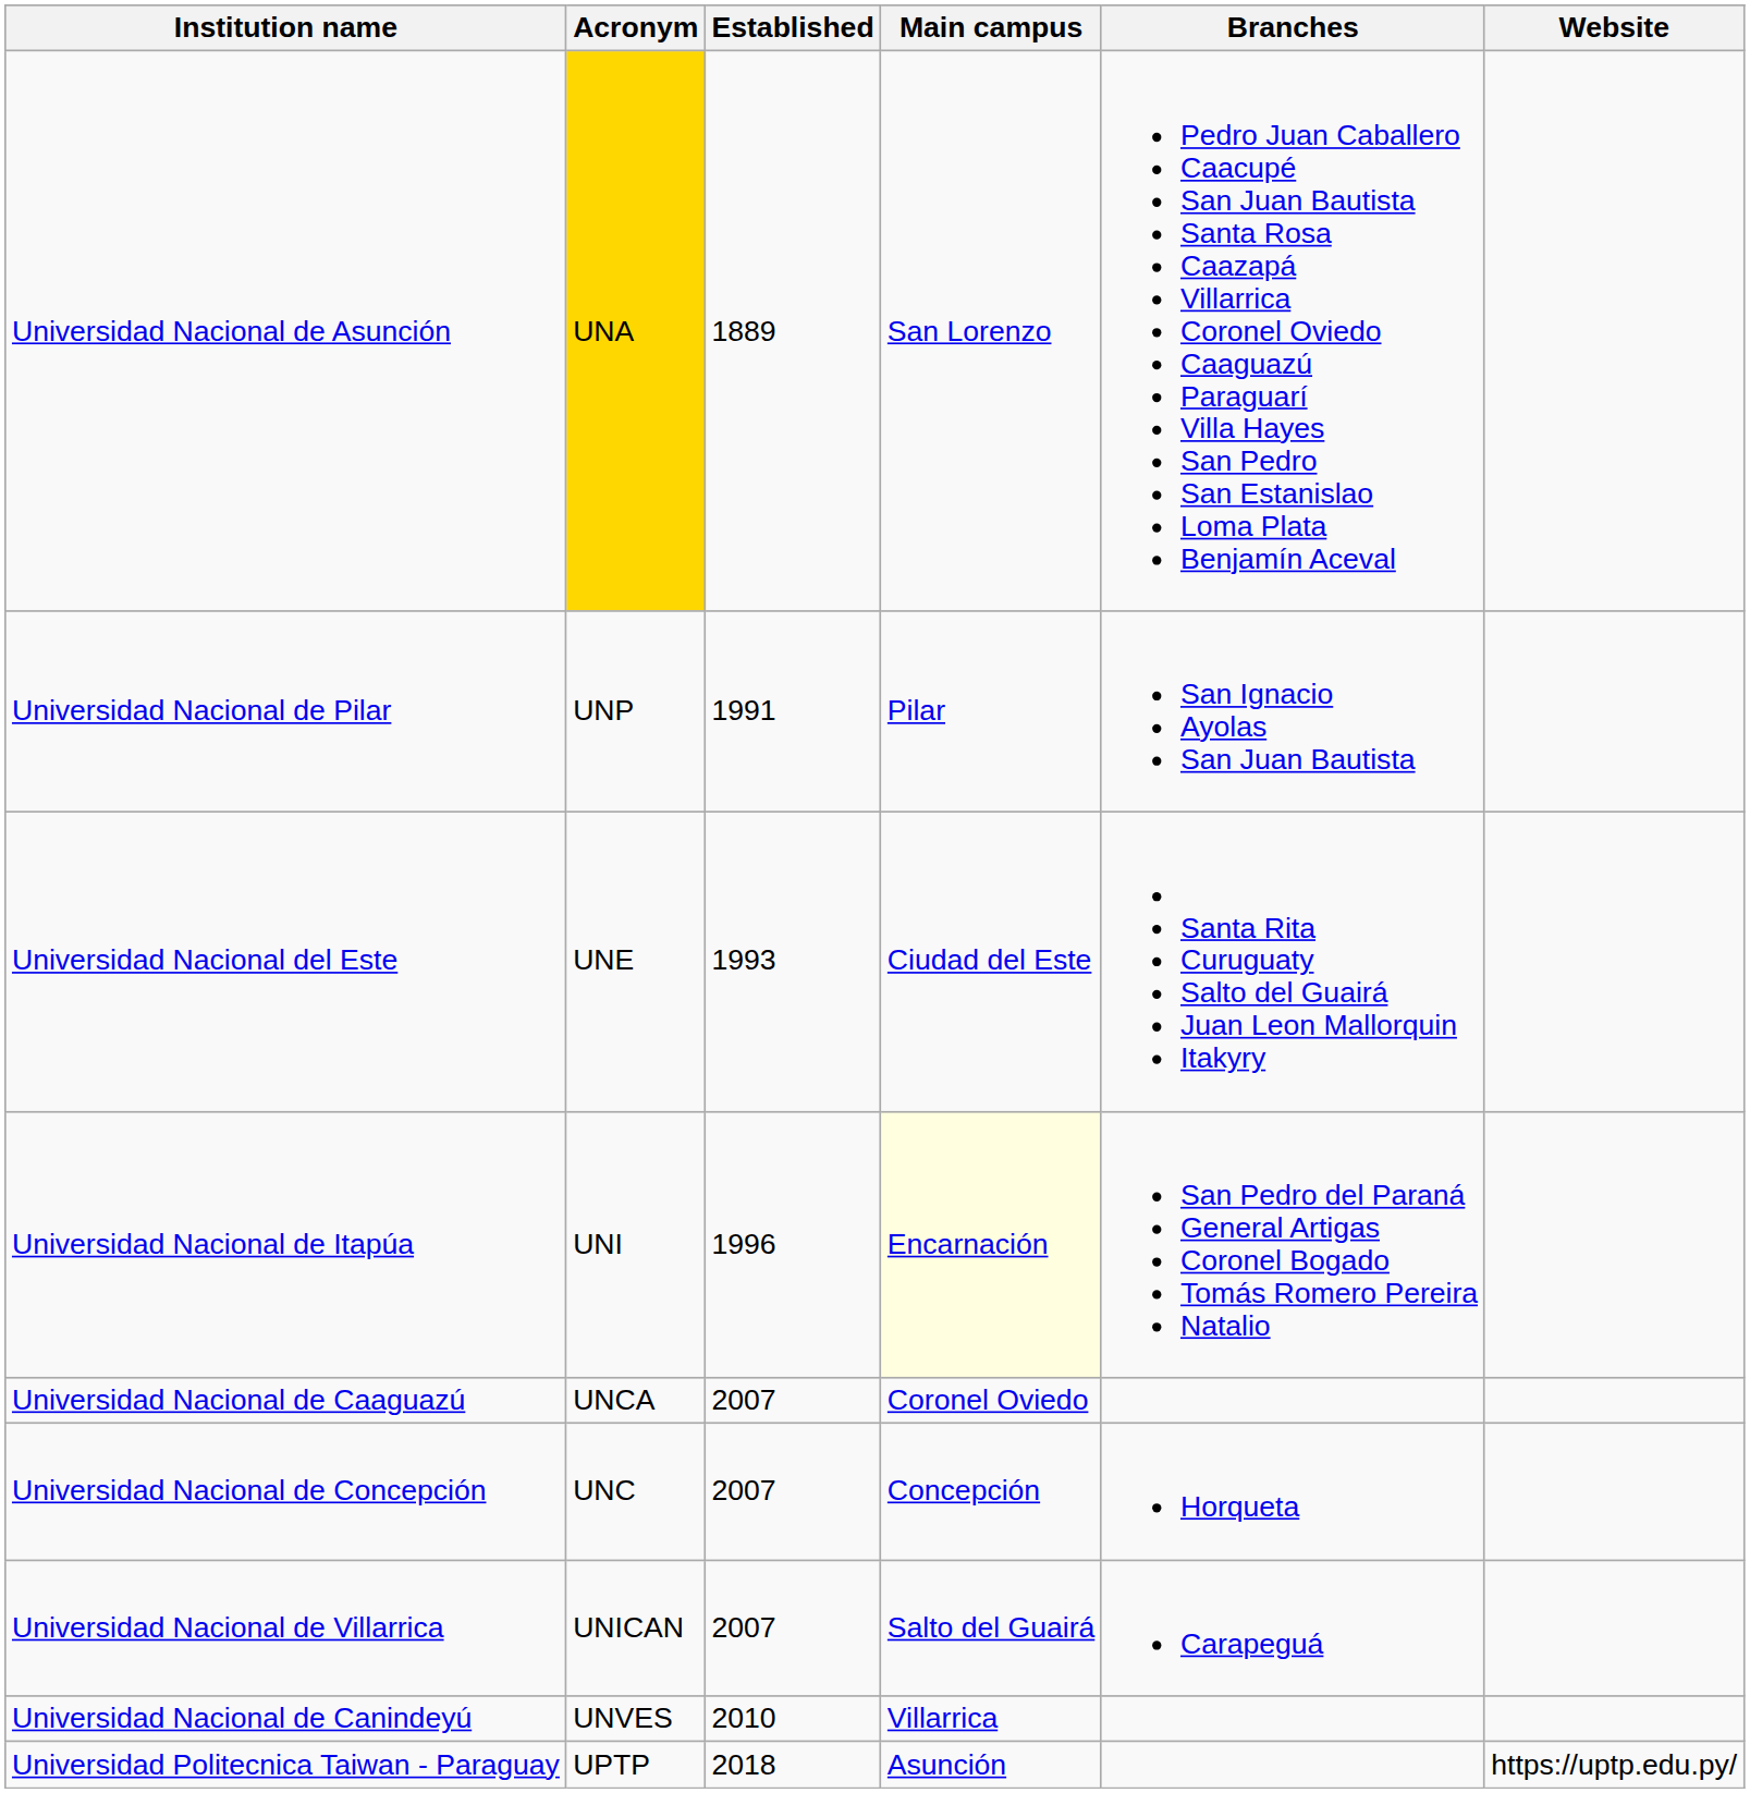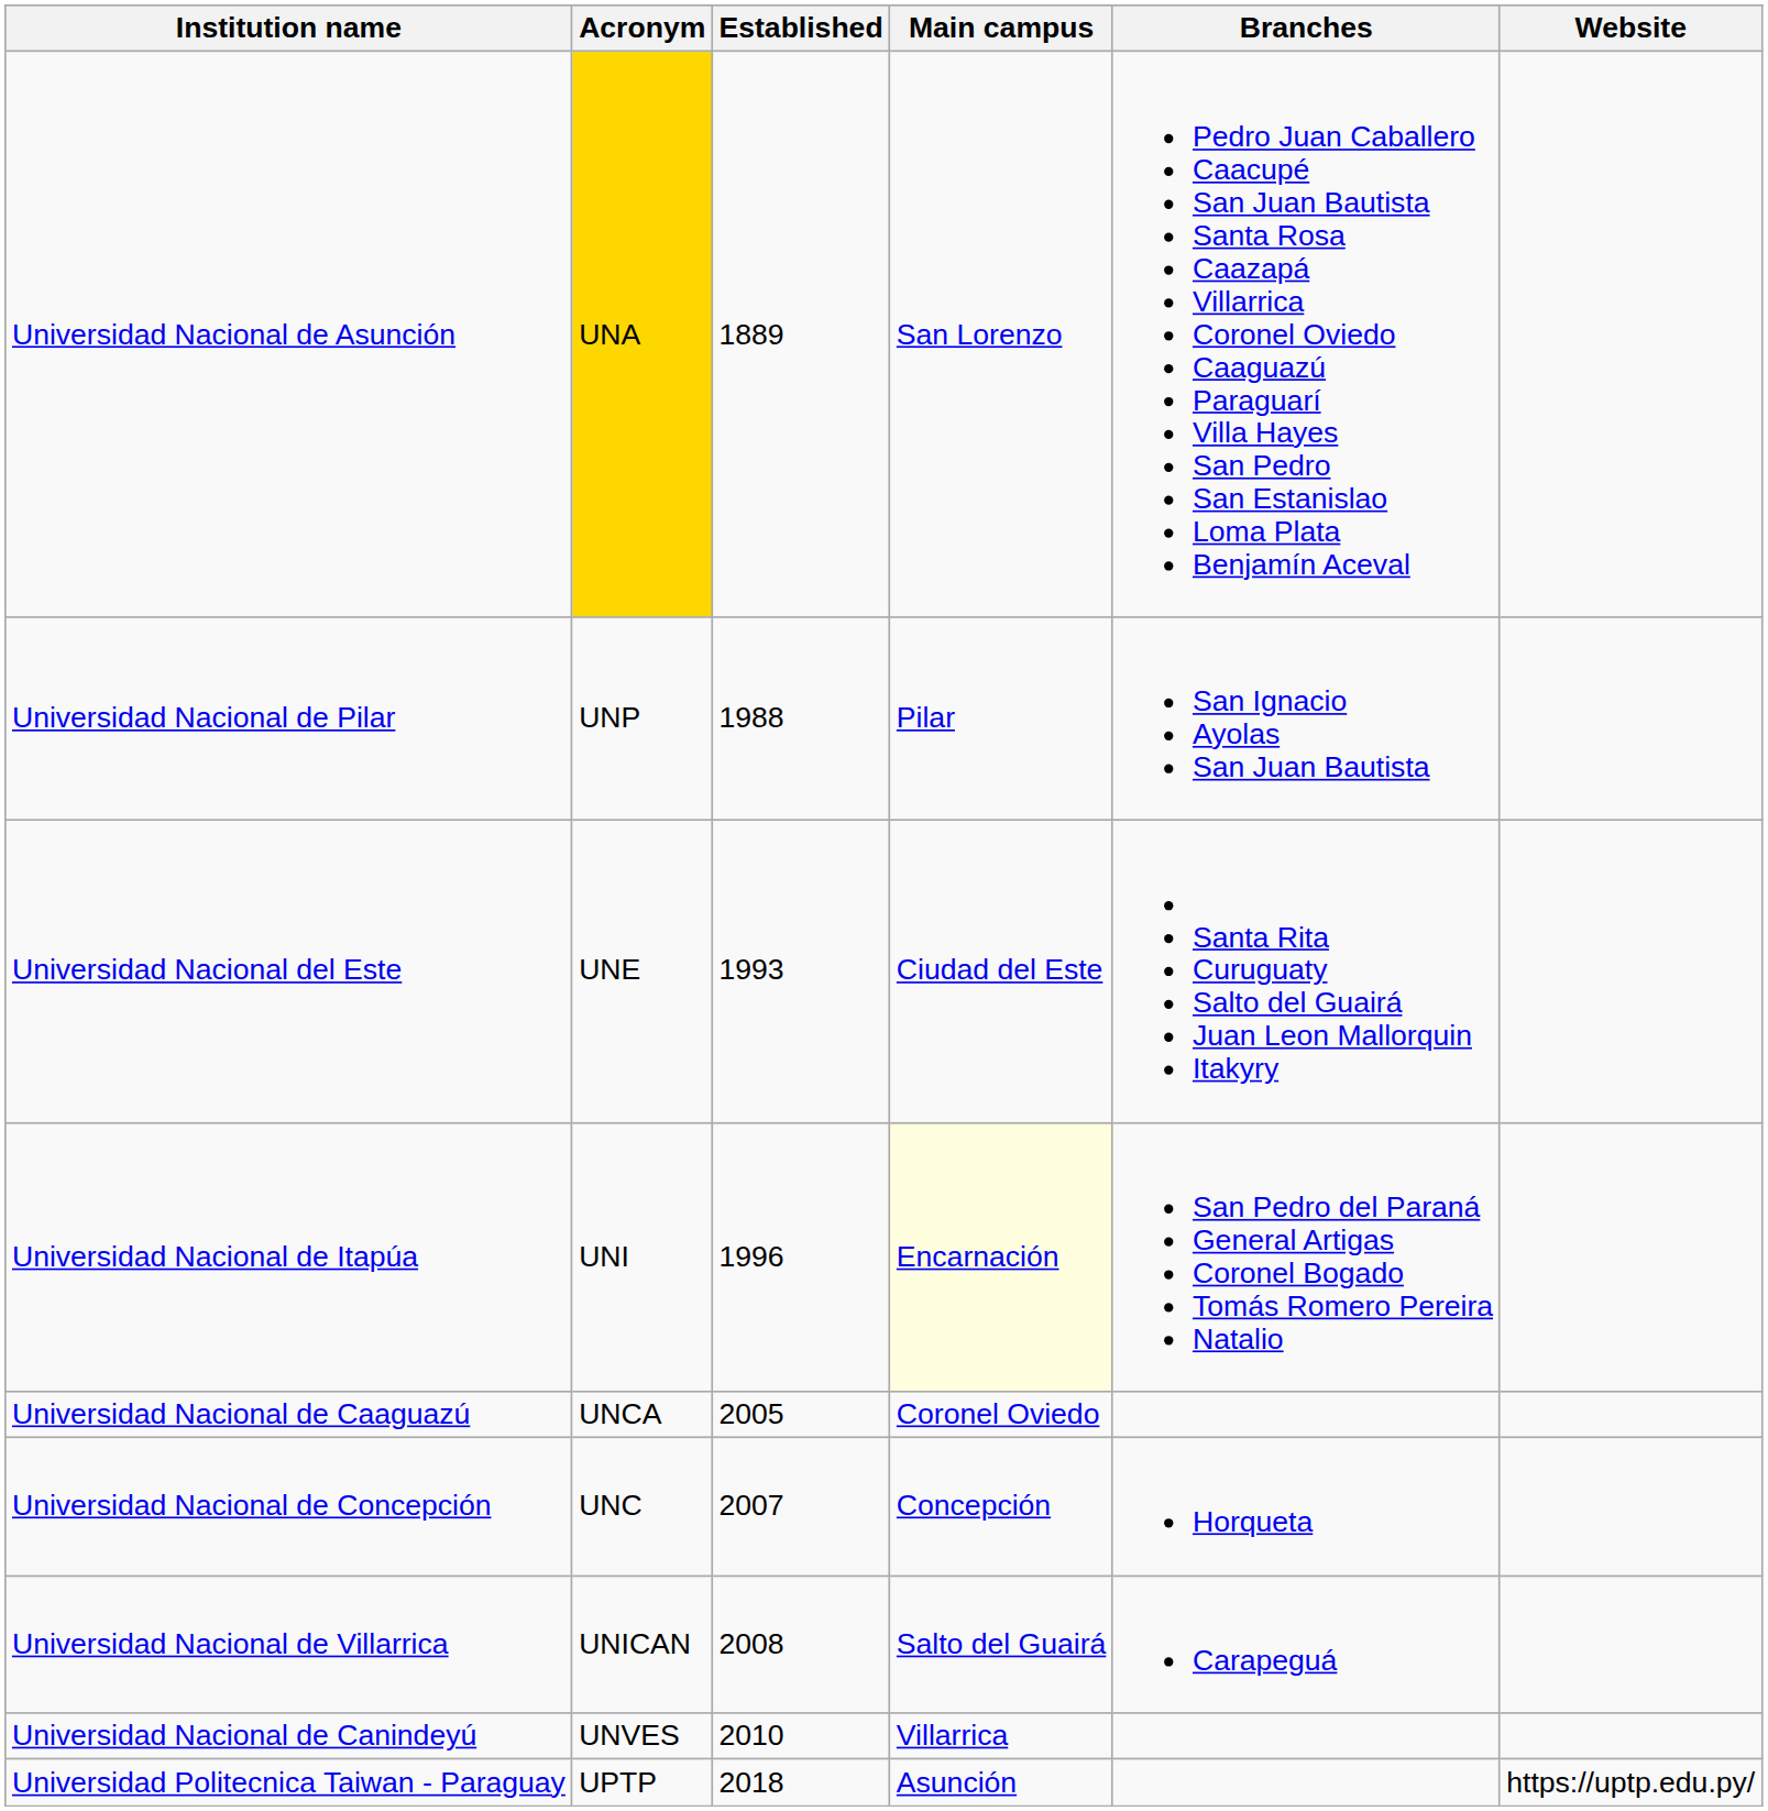 <table class="wikitable sortable collapsible plainrowheaders" border="1" style="text-align:left">
 <tr>
 <th>Institution name</th>
 <th>Acronym</th>
 <th>Established</th>
 <th>Main campus</th>
 <th>Branches</th>
 <th>Website</th>
 </tr>
 <tr>
 <td><a href='#'>Universidad Nacional de Asunción</a></td>
 <td style="background: gold;">UNA</td>
 <td>1889</td>
 <td><a href='#'>San Lorenzo</a></td>
 <td><br><ul><li><a href='#'>Pedro Juan Caballero</a></li><li><a href='#'>Caacupé</a></li><li><a href='#'>San Juan Bautista</a></li><li><a href='#'>Santa Rosa</a></li><li><a href='#'>Caazapá</a></li><li><a href='#'>Villarrica</a></li><li><a href='#'>Coronel Oviedo</a></li><li><a href='#'>Caaguazú</a></li><li><a href='#'>Paraguarí</a></li><li><a href='#'>Villa Hayes</a></li><li><a href='#'>San Pedro</a></li><li><a href='#'>San Estanislao</a></li><li><a href='#'>Loma Plata</a></li><li><a href='#'>Benjamín Aceval</a></li></ul></td>
 <td></td>
 </tr>
 <tr>
 <td><a href='#'>Universidad Nacional de Pilar</a></td>
 <td>UNP</td>
-<td>1991</td>
+<td>1988</td>
 <td><a href='#'>Pilar</a></td>
 <td><br><ul><li><a href='#'>San Ignacio</a></li><li><a href='#'>Ayolas</a></li><li><a href='#'>San Juan Bautista</a></li></ul></td>
 <td></td>
 </tr>
 <tr>
 <td><a href='#'>Universidad Nacional del Este</a></td>
 <td>UNE</td>
 <td>1993</td>
 <td><a href='#'>Ciudad del Este</a></td>
 <td><br><ul><li></li><li><a href='#'>Santa Rita</a></li><li><a href='#'>Curuguaty</a></li><li><a href='#'>Salto del Guairá</a></li><li><a href='#'>Juan Leon Mallorquin</a></li><li><a href='#'>Itakyry</a></li></ul></td>
 <td></td>
 </tr>
 <tr>
 <td><a href='#'>Universidad Nacional de Itapúa</a></td>
 <td>UNI</td>
 <td>1996</td>
 <td style="background: lightyellow;"><a href='#'>Encarnación</a></td>
 <td><br><ul><li><a href='#'>San Pedro del Paraná</a></li><li><a href='#'>General Artigas</a></li><li><a href='#'>Coronel Bogado</a></li><li><a href='#'>Tomás Romero Pereira</a></li><li><a href='#'>Natalio</a></li></ul></td>
 <td></td>
 </tr>
 <tr>
 <td><a href='#'>Universidad Nacional de Caaguazú</a></td>
 <td>UNCA</td>
-<td>2007</td>
+<td>2005</td>
 <td><a href='#'>Coronel Oviedo</a></td>
 <td></td>
 <td></td>
 </tr>
 <tr>
 <td><a href='#'>Universidad Nacional de Concepción</a></td>
 <td>UNC</td>
 <td>2007</td>
 <td><a href='#'>Concepción</a></td>
 <td><br><ul><li><a href='#'>Horqueta</a></li></ul></td>
 <td></td>
 </tr>
 <tr>
 <td><a href='#'>Universidad Nacional de Villarrica</a></td>
 <td>UNICAN</td>
-<td>2007</td>
+<td>2008</td>
 <td><a href='#'>Salto del Guairá</a></td>
 <td><br><ul><li><a href='#'>Carapeguá</a></li></ul></td>
 <td></td>
 </tr>
 <tr>
 <td><a href='#'>Universidad Nacional de Canindeyú</a></td>
 <td>UNVES</td>
 <td>2010</td>
 <td><a href='#'>Villarrica</a></td>
 <td></td>
 <td></td>
 </tr>
 <tr>
 <td><a href='#'>Universidad Politecnica Taiwan - Paraguay</a></td>
 <td>UPTP</td>
 <td>2018</td>
 <td><a href='#'>Asunción</a></td>
 <td></td>
 <td>https://uptp.edu.py/</td>
 </tr>
 </table>
